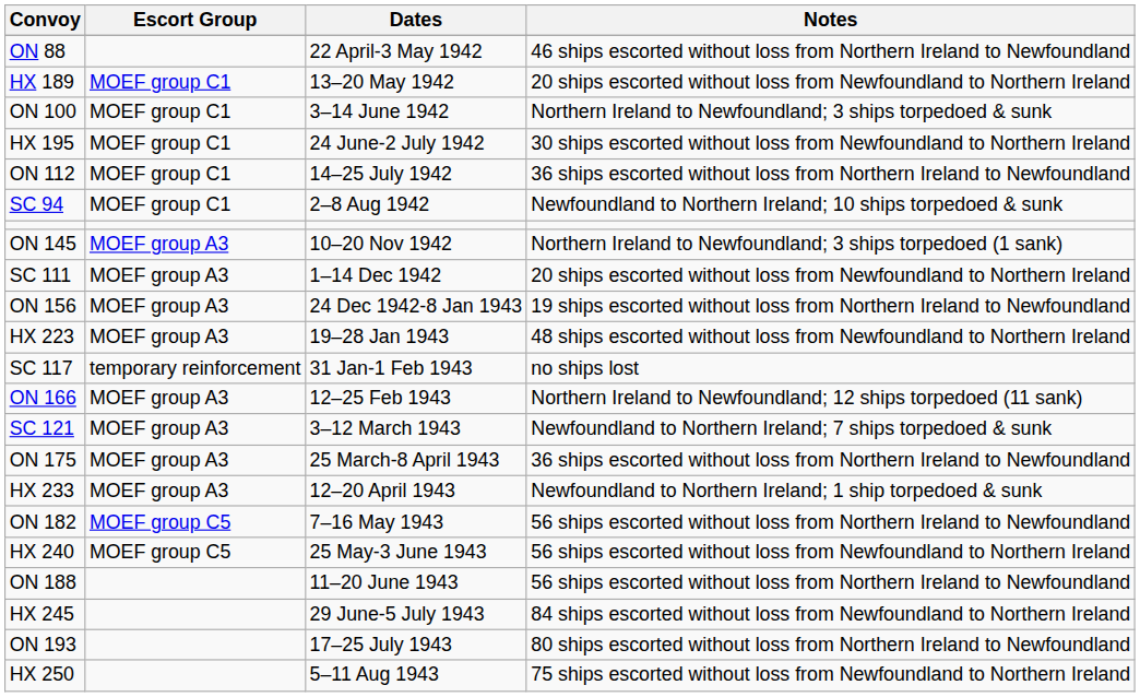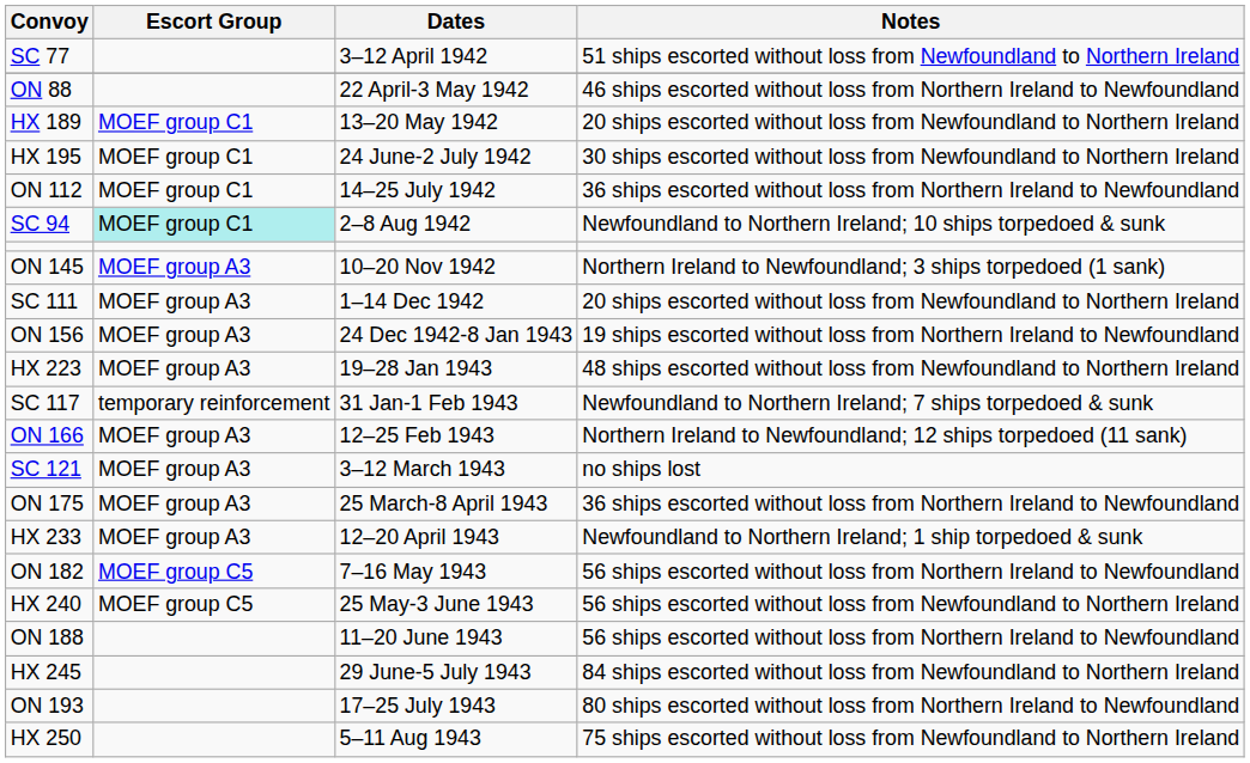 <table class="wikitable">
 <tr>
 <th>Convoy</th>
 <th>Escort Group</th>
 <th>Dates</th>
 <th>Notes</th>
+</tr>
+<tr>
+<td><a href='#'>SC</a> 77</td>
+<td></td>
+<td>3–12 April 1942</td>
+<td>51 ships escorted without loss from <a href='#'>Newfoundland</a> to <a href='#'>Northern Ireland</a></td>
 </tr>
 <tr>
 </tr>
 <tr>
 <td><a href='#'>ON</a> 88</td>
 <td></td>
 <td>22 April-3 May 1942</td>
 <td>46 ships escorted without loss from Northern Ireland to Newfoundland</td>
 </tr>
 <tr>
 <td><a href='#'>HX</a> 189</td>
 <td><a href='#'>MOEF group C1</a></td>
 <td>13–20 May 1942</td>
 <td>20 ships escorted without loss from Newfoundland to Northern Ireland</td>
 </tr>
 <tr>
-<td>ON 100</td>
-<td>MOEF group C1</td>
-<td>3–14 June 1942</td>
-<td>Northern Ireland to Newfoundland; 3 ships torpedoed & sunk</td>
-</tr>
-<tr>
 <td>HX 195</td>
 <td>MOEF group C1</td>
 <td>24 June-2 July 1942</td>
 <td>30 ships escorted without loss from Newfoundland to Northern Ireland</td>
 </tr>
 <tr>
 <td>ON 112</td>
 <td>MOEF group C1</td>
 <td>14–25 July 1942</td>
 <td>36 ships escorted without loss from Northern Ireland to Newfoundland</td>
 </tr>
 <tr>
 <td><a href='#'>SC 94</a></td>
-<td>MOEF group C1</td>
+<td style="background: paleturquoise;">MOEF group C1</td>
 <td>2–8 Aug 1942</td>
 <td>Newfoundland to Northern Ireland; 10 ships torpedoed & sunk</td>
 </tr>
 <tr>
 <td></td>
 <td></td>
 <td></td>
 <td></td>
 </tr>
 <tr>
 <td>ON 145</td>
 <td><a href='#'>MOEF group A3</a></td>
 <td>10–20 Nov 1942</td>
 <td>Northern Ireland to Newfoundland; 3 ships torpedoed (1 sank)</td>
 </tr>
 <tr>
 <td>SC 111</td>
 <td>MOEF group A3</td>
 <td>1–14 Dec 1942</td>
 <td>20 ships escorted without loss from Newfoundland to Northern Ireland</td>
 </tr>
 <tr>
 <td>ON 156</td>
 <td>MOEF group A3</td>
 <td>24 Dec 1942-8 Jan 1943</td>
 <td>19 ships escorted without loss from Northern Ireland to Newfoundland</td>
 </tr>
 <tr>
 <td>HX 223</td>
 <td>MOEF group A3</td>
 <td>19–28 Jan 1943</td>
 <td>48 ships escorted without loss from Newfoundland to Northern Ireland</td>
 </tr>
 <tr>
 <td>SC 117</td>
 <td>temporary reinforcement</td>
 <td>31 Jan-1 Feb 1943</td>
-<td>no ships lost</td>
+<td>Newfoundland to Northern Ireland; 7 ships torpedoed & sunk</td>
 </tr>
 <tr>
 <td><a href='#'>ON 166</a></td>
 <td>MOEF group A3</td>
 <td>12–25 Feb 1943</td>
 <td>Northern Ireland to Newfoundland; 12 ships torpedoed (11 sank)</td>
 </tr>
 <tr>
 <td><a href='#'>SC 121</a></td>
 <td>MOEF group A3</td>
 <td>3–12 March 1943</td>
-<td>Newfoundland to Northern Ireland; 7 ships torpedoed & sunk</td>
+<td>no ships lost</td>
 </tr>
 <tr>
 <td>ON 175</td>
 <td>MOEF group A3</td>
 <td>25 March-8 April 1943</td>
 <td>36 ships escorted without loss from Northern Ireland to Newfoundland</td>
 </tr>
 <tr>
 <td>HX 233</td>
 <td>MOEF group A3</td>
 <td>12–20 April 1943</td>
 <td>Newfoundland to Northern Ireland; 1 ship torpedoed & sunk</td>
 </tr>
 <tr>
 <td>ON 182</td>
 <td><a href='#'>MOEF group C5</a></td>
 <td>7–16 May 1943</td>
 <td>56 ships escorted without loss from Northern Ireland to Newfoundland</td>
 </tr>
 <tr>
 <td>HX 240</td>
 <td>MOEF group C5</td>
 <td>25 May-3 June 1943</td>
 <td>56 ships escorted without loss from Newfoundland to Northern Ireland</td>
 </tr>
 <tr>
 <td>ON 188</td>
 <td></td>
 <td>11–20 June 1943</td>
 <td>56 ships escorted without loss from Northern Ireland to Newfoundland</td>
 </tr>
 <tr>
 <td>HX 245</td>
 <td></td>
 <td>29 June-5 July 1943</td>
 <td>84 ships escorted without loss from Newfoundland to Northern Ireland</td>
 </tr>
 <tr>
 <td>ON 193</td>
 <td></td>
 <td>17–25 July 1943</td>
 <td>80 ships escorted without loss from Northern Ireland to Newfoundland</td>
 </tr>
 <tr>
 <td>HX 250</td>
 <td></td>
 <td>5–11 Aug 1943</td>
 <td>75 ships escorted without loss from Newfoundland to Northern Ireland</td>
 </tr>
 </table>
